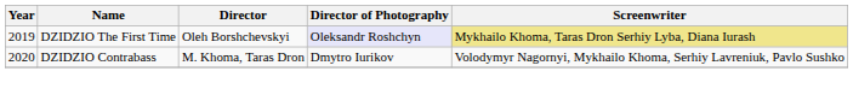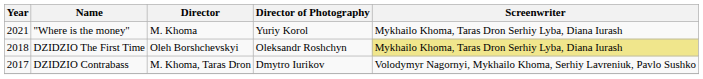 <table class="wikitable">
 <tr>
 <th>Year</th>
 <th>Name</th>
 <th>Director</th>
 <th>Director of Photography</th>
 <th>Screenwriter</th>
 </tr>
 <tr>
-<td>2019</td>
+<td>2021</td>
+<td>"Where is the money"</td>
+<td>M. Khoma</td>
+<td>Yuriy Korol</td>
+<td>Mykhailo Khoma, Taras Dron Serhiy Lyba, Diana Iurash</td>
+</tr>
+<tr>
+<td>2018</td>
 <td>DZIDZIO The First Time</td>
 <td>Oleh Borshchevskyi</td>
-<td style="background: lavender;">Oleksandr Roshchyn</td>
+<td>Oleksandr Roshchyn</td>
 <td style="background: khaki;">Mykhailo Khoma, Taras Dron Serhiy Lyba, Diana Iurash</td>
 </tr>
 <tr>
-<td>2020</td>
+<td>2017</td>
 <td>DZIDZIO Contrabass</td>
 <td>M. Khoma, Taras Dron</td>
 <td>Dmytro Iurikov</td>
 <td>Volodymyr Nagornyi, Mykhailo Khoma, Serhiy Lavreniuk, Pavlo Sushko</td>
 </tr>
 <tr>
 </tr>
 </table>
